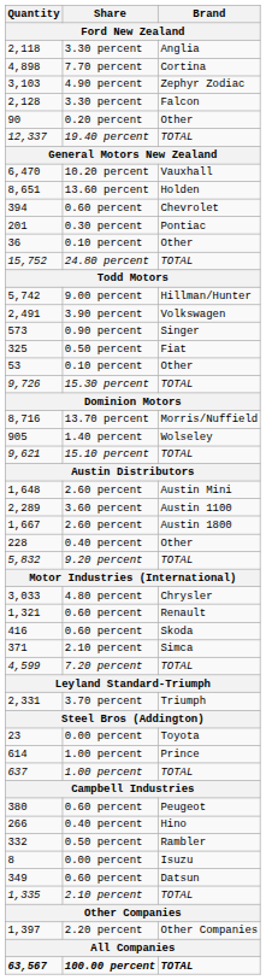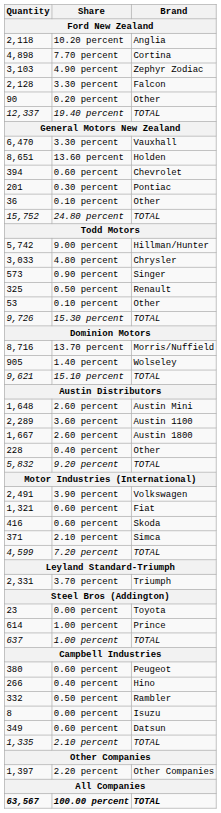 <table class="wikitable mw-collapsible">
 <tr>
 <th>Quantity</th>
 <th>Share</th>
 <th>Brand</th>
 </tr>
 <tr>
 <th colspan="3"><strong>Ford New Zealand</strong></th>
 </tr>
 <tr>
 <td>2,118</td>
-<td>3.30 percent</td>
+<td>10.20 percent</td>
 <td>Anglia</td>
 </tr>
 <tr>
 <td>4,898</td>
 <td>7.70 percent</td>
 <td>Cortina</td>
 </tr>
 <tr>
 <td>3,103</td>
 <td>4.90 percent</td>
 <td>Zephyr Zodiac</td>
 </tr>
 <tr>
 <td>2,128</td>
 <td>3.30 percent</td>
 <td>Falcon</td>
 </tr>
 <tr>
 <td>90</td>
 <td>0.20 percent</td>
 <td>Other</td>
 </tr>
 <tr>
 <td><em>12,337</em></td>
 <td><em>19.40 percent</em></td>
 <td><em>TOTAL</em></td>
 </tr>
 <tr>
 <th colspan="3"><strong>General Motors New Zealand</strong></th>
 </tr>
 <tr>
 <td>6,470</td>
-<td>10.20 percent</td>
+<td>3.30 percent</td>
 <td>Vauxhall</td>
 </tr>
 <tr>
 <td>8,651</td>
 <td>13.60 percent</td>
 <td>Holden</td>
 </tr>
 <tr>
 <td>394</td>
 <td>0.60 percent</td>
 <td>Chevrolet</td>
 </tr>
 <tr>
 <td>201</td>
 <td>0.30 percent</td>
 <td>Pontiac</td>
 </tr>
 <tr>
 <td>36</td>
 <td>0.10 percent</td>
 <td>Other</td>
 </tr>
 <tr>
 <td><em>15,752</em></td>
 <td><em>24.80 percent</em></td>
 <td><em>TOTAL</em></td>
 </tr>
 <tr>
 <th colspan="3"><strong>Todd  Motors</strong></th>
 </tr>
 <tr>
 <td>5,742</td>
 <td>9.00 percent</td>
 <td>Hillman/Hunter</td>
 </tr>
 <tr>
-<td>2,491</td>
-<td>3.90 percent</td>
-<td>Volkswagen</td>
+<td>3,033</td>
+<td>4.80 percent</td>
+<td>Chrysler</td>
 </tr>
 <tr>
 <td>573</td>
 <td>0.90 percent</td>
 <td>Singer</td>
 </tr>
 <tr>
 <td>325</td>
 <td>0.50 percent</td>
-<td>Fiat</td>
+<td>Renault</td>
 </tr>
 <tr>
 <td>53</td>
 <td>0.10 percent</td>
 <td>Other</td>
 </tr>
 <tr>
 <td><em>9,726</em></td>
 <td><em>15.30 percent</em></td>
 <td><em>TOTAL</em></td>
 </tr>
 <tr>
 <th colspan="3"><strong>Dominion  Motors</strong></th>
 </tr>
 <tr>
 <td>8,716</td>
 <td>13.70 percent</td>
 <td>Morris/Nuffield</td>
 </tr>
 <tr>
 <td>905</td>
 <td>1.40 percent</td>
 <td>Wolseley</td>
 </tr>
 <tr>
 <td><em>9,621</em></td>
 <td><em>15.10 percent</em></td>
 <td><em>TOTAL</em></td>
 </tr>
 <tr>
 <th colspan="3"><strong>Austin  Distributors</strong></th>
 </tr>
 <tr>
 <td>1,648</td>
 <td>2.60 percent</td>
 <td>Austin Mini</td>
 </tr>
 <tr>
 <td>2,289</td>
 <td>3.60 percent</td>
 <td>Austin 1100</td>
 </tr>
 <tr>
 <td>1,667</td>
 <td>2.60 percent</td>
 <td>Austin 1800</td>
 </tr>
 <tr>
 <td>228</td>
 <td>0.40 percent</td>
 <td>Other</td>
 </tr>
 <tr>
 <td><em>5,832</em></td>
 <td><em>9.20 percent</em></td>
 <td><em>TOTAL</em></td>
 </tr>
 <tr>
 <th colspan="3"><strong>Motor Industries (International)</strong></th>
 </tr>
 <tr>
-<td>3,033</td>
-<td>4.80 percent</td>
-<td>Chrysler</td>
+<td>2,491</td>
+<td>3.90 percent</td>
+<td>Volkswagen</td>
 </tr>
 <tr>
 <td>1,321</td>
 <td>0.60 percent</td>
-<td>Renault</td>
+<td>Fiat</td>
 </tr>
 <tr>
 <td>416</td>
 <td>0.60 percent</td>
 <td>Skoda</td>
 </tr>
 <tr>
 <td>371</td>
 <td>2.10 percent</td>
 <td>Simca</td>
 </tr>
 <tr>
 <td><em>4,599</em></td>
 <td><em>7.20 percent</em></td>
 <td><em>TOTAL</em></td>
 </tr>
 <tr>
 <th colspan="3"><strong>Leyland Standard-Triumph</strong></th>
 </tr>
 <tr>
 <td>2,331</td>
 <td>3.70 percent</td>
 <td>Triumph</td>
 </tr>
 <tr>
 <th colspan="3"><strong>Steel Bros (Addington)</strong></th>
 </tr>
 <tr>
 <td>23</td>
 <td>0.00 percent</td>
 <td>Toyota</td>
 </tr>
 <tr>
 <td>614</td>
 <td>1.00 percent</td>
 <td>Prince</td>
 </tr>
 <tr>
 <td><em>637</em></td>
 <td><em>1.00 percent</em></td>
 <td><em>TOTAL</em></td>
 </tr>
 <tr>
 <th colspan="3"><strong>Campbell Industries</strong></th>
 </tr>
 <tr>
 <td>380</td>
 <td>0.60 percent</td>
 <td>Peugeot</td>
 </tr>
 <tr>
 <td>266</td>
 <td>0.40 percent</td>
 <td>Hino</td>
 </tr>
 <tr>
 <td>332</td>
 <td>0.50 percent</td>
 <td>Rambler</td>
 </tr>
 <tr>
 <td>8</td>
 <td>0.00 percent</td>
 <td>Isuzu</td>
 </tr>
 <tr>
 <td>349</td>
 <td>0.60 percent</td>
 <td>Datsun</td>
 </tr>
 <tr>
 <td><em>1,335</em></td>
 <td><em>2.10 percent</em></td>
 <td><em>TOTAL</em></td>
 </tr>
 <tr>
 <th colspan="3"><strong>Other Companies</strong></th>
 </tr>
 <tr>
 <td>1,397</td>
 <td>2.20 percent</td>
 <td>Other Companies</td>
 </tr>
 <tr>
 <th colspan="3"><strong>All Companies</strong></th>
 </tr>
 <tr>
 <td><strong><em>63,567</em></strong></td>
 <td><strong><em>100.00 percent</em></strong></td>
 <td><strong><em>TOTAL</em></strong></td>
 </tr>
 </table>
